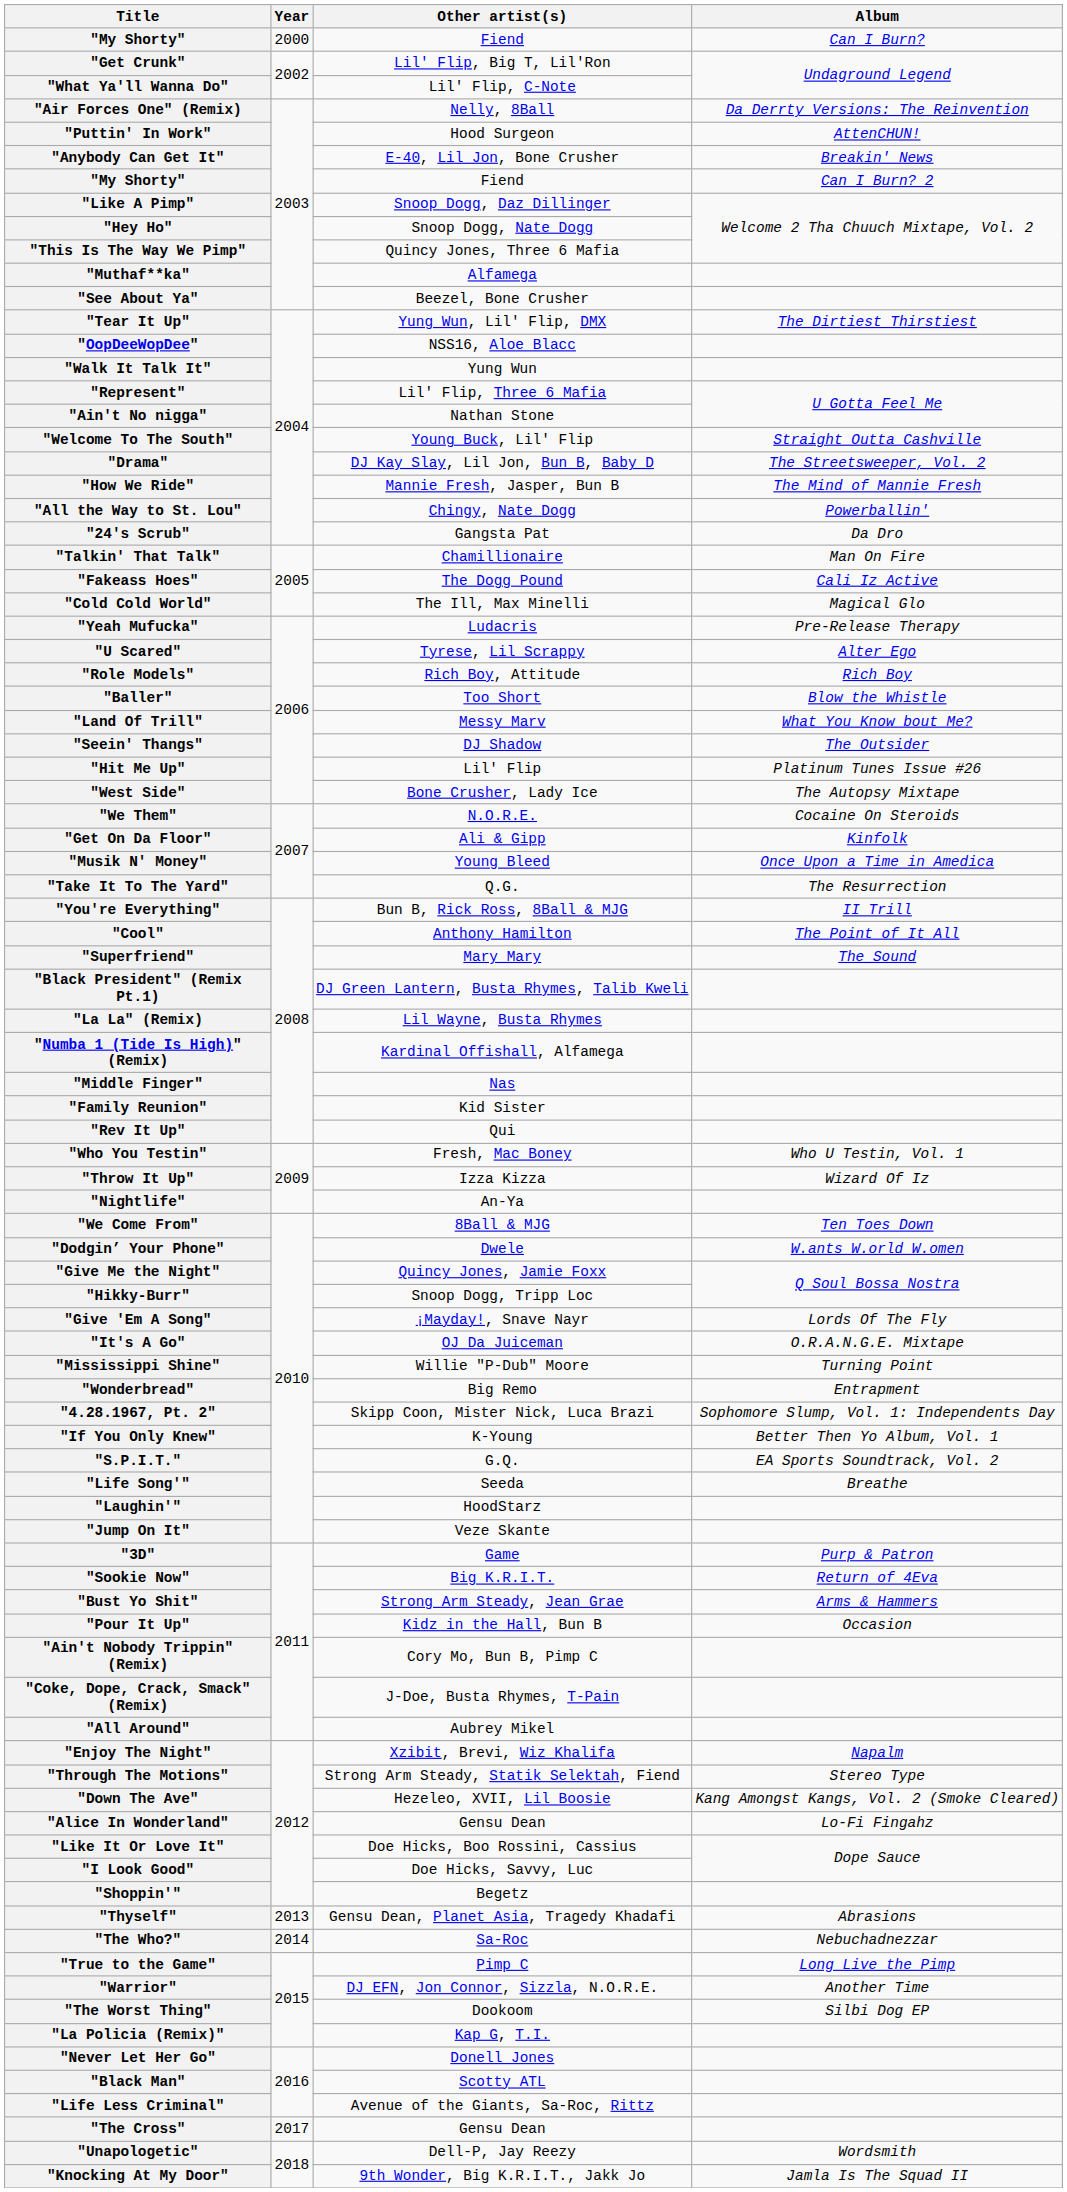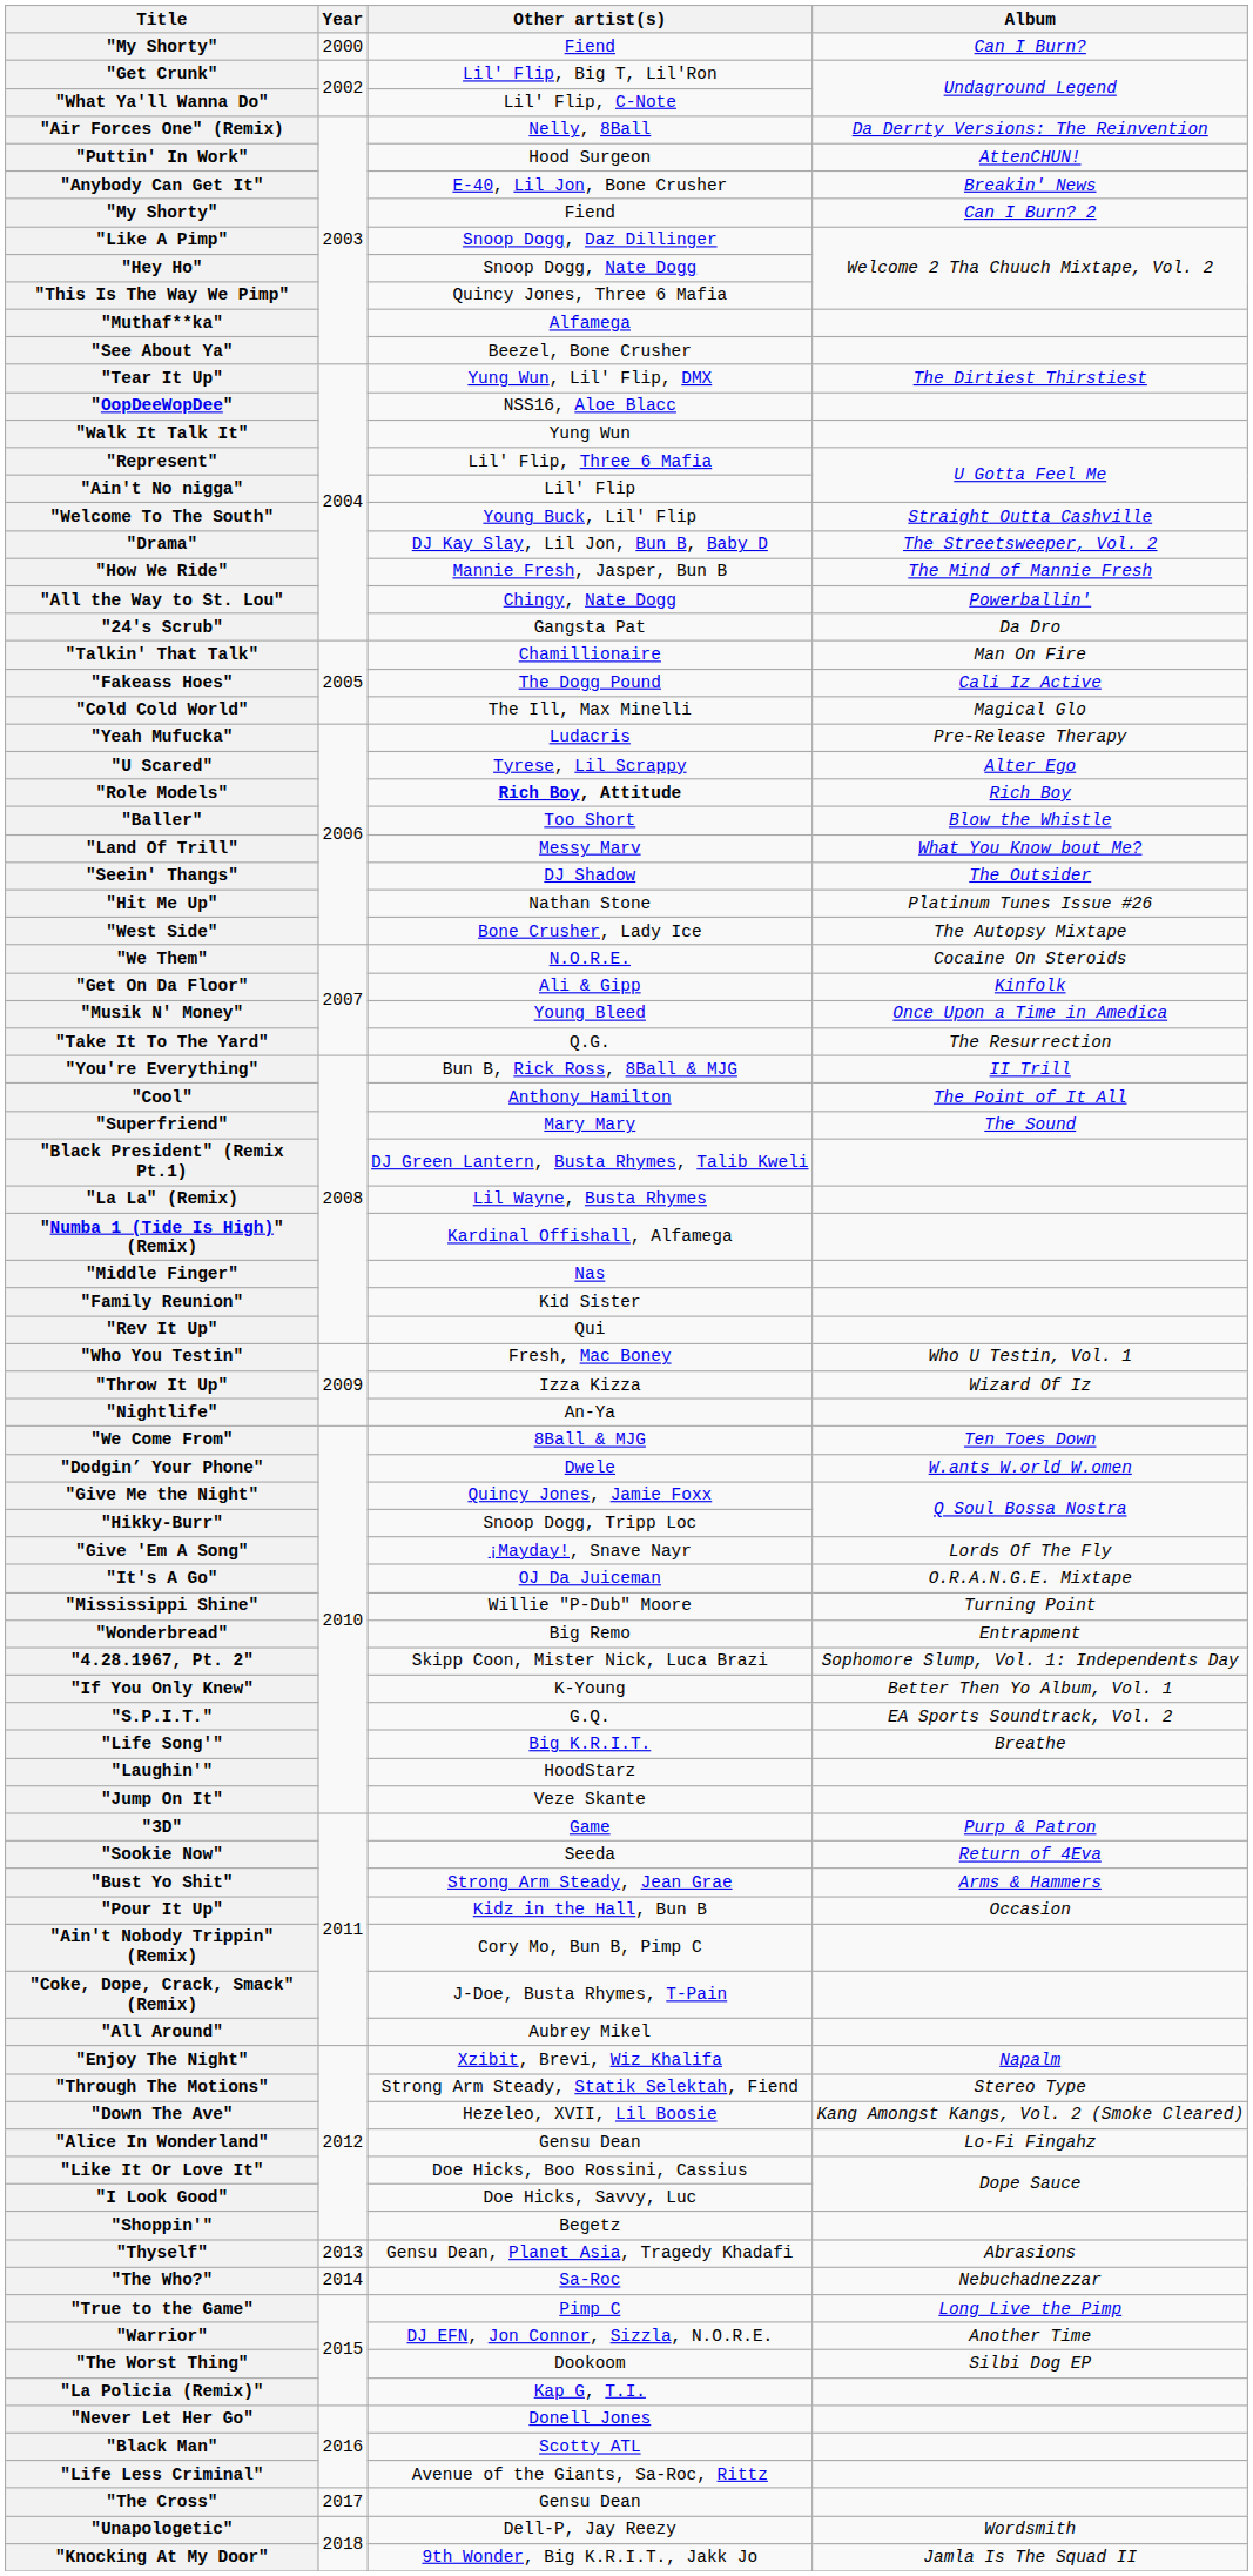 <table class="wikitable plainrowheaders" style="text-align:center;">
 <tr>
 <th scope="col" style="width:18em;">Title</th>
 <th scope="col">Year</th>
 <th scope="col">Other artist(s)</th>
 <th scope="col">Album</th>
 </tr>
 <tr>
 <th scope="row">"My Shorty"</th>
 <td rowspan="1">2000</td>
 <td><a href='#'>Fiend</a></td>
 <td><em><a href='#'>Can I Burn?</a></em></td>
 </tr>
 <tr>
 <th scope="row">"Get Crunk"</th>
 <td rowspan="2">2002</td>
 <td><a href='#'>Lil' Flip</a>, Big T, Lil'Ron</td>
 <td rowspan="2"><em><a href='#'>Undaground Legend</a></em></td>
 </tr>
 <tr>
 <th scope="row">"What Ya'll Wanna Do"</th>
 <td>Lil' Flip, <a href='#'>C-Note</a></td>
 </tr>
 <tr>
 <th scope="row">"Air Forces One" (Remix)</th>
 <td rowspan="9">2003</td>
 <td><a href='#'>Nelly</a>, <a href='#'>8Ball</a></td>
 <td><em><a href='#'>Da Derrty Versions: The Reinvention</a></em></td>
 </tr>
 <tr>
 <th scope="row">"Puttin' In Work"</th>
 <td>Hood Surgeon</td>
 <td><em><a href='#'>AttenCHUN!</a></em></td>
 </tr>
 <tr>
 <th scope="row">"Anybody Can Get It"</th>
 <td><a href='#'>E-40</a>, <a href='#'>Lil Jon</a>, Bone Crusher</td>
 <td><em><a href='#'>Breakin' News</a></em></td>
 </tr>
 <tr>
 <th scope="row">"My Shorty"</th>
 <td>Fiend</td>
 <td><em><a href='#'>Can I Burn? 2</a></em></td>
 </tr>
 <tr>
 <th scope="row">"Like A Pimp"</th>
 <td><a href='#'>Snoop Dogg</a>, <a href='#'>Daz Dillinger</a></td>
 <td rowspan="3"><em>Welcome 2 Tha Chuuch Mixtape, Vol. 2 </em></td>
 </tr>
 <tr>
 <th scope="row">"Hey Ho"</th>
 <td>Snoop Dogg, <a href='#'>Nate Dogg</a></td>
 </tr>
 <tr>
 <th scope="row">"This Is The Way We Pimp"</th>
 <td>Quincy Jones, Three 6 Mafia</td>
 </tr>
 <tr>
 <th scope="row">"Muthaf**ka"</th>
 <td><a href='#'>Alfamega</a></td>
 <td></td>
 </tr>
 <tr>
 <th scope="row">"See About Ya"</th>
 <td>Beezel, Bone Crusher</td>
 <td></td>
 </tr>
 <tr>
 <th scope="row">"Tear It Up"</th>
 <td rowspan="10">2004</td>
 <td><a href='#'>Yung Wun</a>, Lil' Flip, <a href='#'>DMX</a></td>
 <td><em><a href='#'>The Dirtiest Thirstiest</a></em></td>
 </tr>
 <tr>
 <th scope="row">"<a href='#'>OopDeeWopDee</a>"</th>
 <td>NSS16, <a href='#'>Aloe Blacc</a></td>
 <td></td>
 </tr>
 <tr>
 <th scope="row">"Walk It Talk It"</th>
 <td>Yung Wun</td>
 </tr>
 <tr>
 <th scope="row">"Represent"</th>
 <td>Lil' Flip, <a href='#'>Three 6 Mafia</a></td>
 <td rowspan="2"><em><a href='#'>U Gotta Feel Me</a></em></td>
 </tr>
 <tr>
 <th scope="row">"Ain't No nigga"</th>
-<td>Nathan Stone</td>
+<td>Lil' Flip</td>
 </tr>
 <tr>
 <th scope="row">"Welcome To The South"</th>
 <td><a href='#'>Young Buck</a>, Lil' Flip</td>
 <td><em><a href='#'>Straight Outta Cashville</a></em></td>
 </tr>
 <tr>
 <th scope="row">"Drama"</th>
 <td><a href='#'>DJ Kay Slay</a>, Lil Jon, <a href='#'>Bun B</a>, <a href='#'>Baby D</a></td>
 <td><em><a href='#'>The Streetsweeper, Vol. 2</a></em></td>
 </tr>
 <tr>
 <th scope="row">"How We Ride"</th>
 <td><a href='#'>Mannie Fresh</a>, Jasper, Bun B</td>
 <td><em><a href='#'>The Mind of Mannie Fresh</a></em></td>
 </tr>
 <tr>
 <th scope="row">"All the Way to St. Lou"</th>
 <td><a href='#'>Chingy</a>, <a href='#'>Nate Dogg</a></td>
 <td><em><a href='#'>Powerballin'</a></em></td>
 </tr>
 <tr>
 <th scope="row">"24's Scrub"</th>
 <td>Gangsta Pat</td>
 <td><em>Da Dro</em></td>
 </tr>
 <tr>
 <th scope="row">"Talkin' That Talk"</th>
 <td rowspan="3">2005</td>
 <td><a href='#'>Chamillionaire</a></td>
 <td><em>Man On Fire</em></td>
 </tr>
 <tr>
 <th scope="row">"Fakeass Hoes"</th>
 <td><a href='#'>The Dogg Pound</a></td>
 <td><em><a href='#'>Cali Iz Active</a></em></td>
 </tr>
 <tr>
 <th scope="row">"Cold Cold World"</th>
 <td>The Ill, Max Minelli</td>
 <td><em>Magical Glo</em></td>
 </tr>
 <tr>
 <th scope="row">"Yeah Mufucka"</th>
 <td rowspan="8">2006</td>
 <td><a href='#'>Ludacris</a></td>
 <td><em>Pre-Release Therapy</em></td>
 </tr>
 <tr>
 <th scope="row">"U Scared"</th>
 <td><a href='#'>Tyrese</a>, <a href='#'>Lil Scrappy</a></td>
 <td><em><a href='#'>Alter Ego</a></em></td>
 </tr>
 <tr>
 <th scope="row">"Role Models"</th>
-<td><a href='#'>Rich Boy</a>, Attitude</td>
+<td><strong><a href='#'>Rich Boy</a>, Attitude</strong></td>
 <td><em><a href='#'>Rich Boy</a></em></td>
 </tr>
 <tr>
 <th scope="row">"Baller"</th>
 <td><a href='#'>Too Short</a></td>
 <td><em><a href='#'>Blow the Whistle</a></em></td>
 </tr>
 <tr>
 <th scope="row">"Land Of Trill"</th>
 <td><a href='#'>Messy Marv</a></td>
 <td><em><a href='#'>What You Know bout Me?</a></em></td>
 </tr>
 <tr>
 <th scope="row">"Seein' Thangs"</th>
 <td><a href='#'>DJ Shadow</a></td>
 <td><em><a href='#'>The Outsider</a></em></td>
 </tr>
 <tr>
 <th scope="row">"Hit Me Up"</th>
-<td>Lil' Flip</td>
+<td>Nathan Stone</td>
 <td><em>Platinum Tunes Issue #26</em></td>
 </tr>
 <tr>
 <th scope="row">"West Side"</th>
 <td><a href='#'>Bone Crusher</a>, Lady Ice</td>
 <td><em>The Autopsy Mixtape</em></td>
 </tr>
 <tr>
 <th scope="row">"We Them"</th>
 <td rowspan="4">2007</td>
 <td><a href='#'>N.O.R.E.</a></td>
 <td><em>Cocaine On Steroids</em></td>
 </tr>
 <tr>
 <th scope="row">"Get On Da Floor"</th>
 <td><a href='#'>Ali & Gipp</a></td>
 <td><em><a href='#'>Kinfolk</a></em></td>
 </tr>
 <tr>
 <th scope="row">"Musik N' Money"</th>
 <td><a href='#'>Young Bleed</a></td>
 <td><em><a href='#'>Once Upon a Time in Amedica</a></em></td>
 </tr>
 <tr>
 <th scope="row">"Take It To The Yard"</th>
 <td>Q.G.</td>
 <td><em>The Resurrection</em></td>
 </tr>
 <tr>
 <th scope="row">"You're Everything"</th>
 <td rowspan="9">2008</td>
 <td>Bun B, <a href='#'>Rick Ross</a>, <a href='#'>8Ball & MJG</a></td>
 <td><em><a href='#'>II Trill</a></em></td>
 </tr>
 <tr>
 <th scope="row">"Cool"</th>
 <td><a href='#'>Anthony Hamilton</a></td>
 <td><em><a href='#'>The Point of It All</a></em></td>
 </tr>
 <tr>
 <th scope="row">"Superfriend"</th>
 <td><a href='#'>Mary Mary</a></td>
 <td><em><a href='#'>The Sound</a></em></td>
 </tr>
 <tr>
 <th scope="row">"Black President" (Remix Pt.1)</th>
 <td><a href='#'>DJ Green Lantern</a>, <a href='#'>Busta Rhymes</a>, <a href='#'>Talib Kweli</a></td>
 <td></td>
 </tr>
 <tr>
 <th scope="row">"La La" (Remix)</th>
 <td><a href='#'>Lil Wayne</a>, <a href='#'>Busta Rhymes</a></td>
 <td></td>
 </tr>
 <tr>
 <th scope="row">"<a href='#'>Numba 1 (Tide Is High)</a>" (Remix)</th>
 <td><a href='#'>Kardinal Offishall</a>, Alfamega</td>
 </tr>
 <tr>
 <th scope="row">"Middle Finger"</th>
 <td><a href='#'>Nas</a></td>
 <td></td>
 </tr>
 <tr>
 <th scope="row">"Family Reunion"</th>
 <td>Kid Sister</td>
 <td></td>
 </tr>
 <tr>
 <th scope="row">"Rev It Up"</th>
 <td>Qui</td>
 <td></td>
 </tr>
 <tr>
 <th scope="row">"Who You Testin"</th>
 <td rowspan="3">2009</td>
 <td>Fresh, <a href='#'>Mac Boney</a></td>
 <td><em>Who U Testin, Vol. 1</em></td>
 </tr>
 <tr>
 <th scope="row">"Throw It Up"</th>
 <td>Izza Kizza</td>
 <td><em>Wizard Of Iz</em></td>
 </tr>
 <tr>
 <th scope="row">"Nightlife"</th>
 <td>An-Ya</td>
 <td></td>
 </tr>
 <tr>
 <th scope="row">"We Come From"</th>
 <td rowspan="14">2010</td>
 <td><a href='#'>8Ball & MJG</a></td>
 <td><em><a href='#'>Ten Toes Down</a></em></td>
 </tr>
 <tr>
 <th scope="row">"Dodgin’ Your Phone"</th>
 <td><a href='#'>Dwele</a></td>
 <td><em><a href='#'>W.ants W.orld W.omen</a></em></td>
 </tr>
 <tr>
 <th scope="row">"Give Me the Night"</th>
 <td><a href='#'>Quincy Jones</a>, <a href='#'>Jamie Foxx</a></td>
 <td rowspan="2"><em><a href='#'>Q Soul Bossa Nostra</a></em></td>
 </tr>
 <tr>
 <th scope="row">"Hikky-Burr"</th>
 <td>Snoop Dogg, Tripp Loc</td>
 </tr>
 <tr>
 <th scope="row">"Give 'Em A Song"</th>
 <td><a href='#'>¡Mayday!</a>, Snave Nayr</td>
 <td><em>Lords Of The Fly</em></td>
 </tr>
 <tr>
 <th scope="row">"It's A Go"</th>
 <td><a href='#'>OJ Da Juiceman</a></td>
 <td><em>O.R.A.N.G.E. Mixtape</em></td>
 </tr>
 <tr>
 <th scope="row">"Mississippi Shine"</th>
 <td>Willie "P-Dub" Moore</td>
 <td><em>Turning Point</em></td>
 </tr>
 <tr>
 <th scope="row">"Wonderbread"</th>
 <td>Big Remo</td>
 <td><em>Entrapment</em></td>
 </tr>
 <tr>
 <th scope="row">"4.28.1967, Pt. 2"</th>
 <td>Skipp Coon, Mister Nick, Luca Brazi</td>
 <td><em>Sophomore Slump, Vol. 1: Independents Day</em></td>
 </tr>
 <tr>
 <th scope="row">"If You Only Knew"</th>
 <td>K-Young</td>
 <td><em>Better Then Yo Album, Vol. 1</em></td>
 </tr>
 <tr>
 <th scope="row">"S.P.I.T."</th>
 <td>G.Q.</td>
 <td><em>EA Sports Soundtrack, Vol. 2</em></td>
 </tr>
 <tr>
 <th scope="row">"Life Song'"</th>
-<td>Seeda</td>
+<td><a href='#'>Big K.R.I.T.</a></td>
 <td><em>Breathe</em></td>
 </tr>
 <tr>
 <th scope="row">"Laughin'"</th>
 <td>HoodStarz</td>
 <td></td>
 </tr>
 <tr>
 <th scope="row">"Jump On It"</th>
 <td>Veze Skante</td>
 <td></td>
 </tr>
 <tr>
 <th scope="row">"3D"</th>
 <td rowspan="7">2011</td>
 <td><a href='#'>Game</a></td>
 <td><em><a href='#'>Purp & Patron</a></em></td>
 </tr>
 <tr>
 <th scope="row">"Sookie Now"</th>
-<td><a href='#'>Big K.R.I.T.</a></td>
+<td>Seeda</td>
 <td><em><a href='#'>Return of 4Eva</a></em></td>
 </tr>
 <tr>
 <th scope="row">"Bust Yo Shit"</th>
 <td><a href='#'>Strong Arm Steady</a>, <a href='#'>Jean Grae</a></td>
 <td><em><a href='#'>Arms & Hammers</a></em></td>
 </tr>
 <tr>
 <th scope="row">"Pour It Up"</th>
 <td><a href='#'>Kidz in the Hall</a>, Bun B</td>
 <td><em>Occasion</em></td>
 </tr>
 <tr>
 <th scope="row">"Ain't Nobody Trippin" (Remix)</th>
 <td>Cory Mo, Bun B, Pimp C</td>
 <td></td>
 </tr>
 <tr>
 <th scope="row">"Coke, Dope, Crack, Smack" (Remix)</th>
 <td>J-Doe, Busta Rhymes, <a href='#'>T-Pain</a></td>
 <td></td>
 </tr>
 <tr>
 <th scope="row">"All Around"</th>
 <td>Aubrey Mikel</td>
 <td></td>
 </tr>
 <tr>
 <th scope="row">"Enjoy The Night"</th>
 <td rowspan="7">2012</td>
 <td><a href='#'>Xzibit</a>, Brevi, <a href='#'>Wiz Khalifa</a></td>
 <td><em><a href='#'>Napalm</a></em></td>
 </tr>
 <tr>
 <th scope="row">"Through The Motions"</th>
 <td>Strong Arm Steady, <a href='#'>Statik Selektah</a>, Fiend</td>
 <td><em>Stereo Type</em></td>
 </tr>
 <tr>
 <th scope="row">"Down The Ave"</th>
 <td>Hezeleo, XVII, <a href='#'>Lil Boosie</a></td>
 <td><em>Kang Amongst Kangs, Vol. 2 (Smoke Cleared)</em></td>
 </tr>
 <tr>
 <th scope="row">"Alice In Wonderland"</th>
 <td>Gensu Dean</td>
 <td><em>Lo-Fi Fingahz</em></td>
 </tr>
 <tr>
 <th scope="row">"Like It Or Love It"</th>
 <td>Doe Hicks, Boo Rossini, Cassius</td>
 <td rowspan="2"><em>Dope Sauce</em></td>
 </tr>
 <tr>
 <th scope="row">"I Look Good"</th>
 <td>Doe Hicks, Savvy, Luc</td>
 </tr>
 <tr>
 <th scope="row">"Shoppin'"</th>
 <td>Begetz</td>
 <td></td>
 </tr>
 <tr>
 <th scope="row">"Thyself"</th>
 <td rowspan="1">2013</td>
 <td>Gensu Dean, <a href='#'>Planet Asia</a>, Tragedy Khadafi</td>
 <td><em>Abrasions</em></td>
 </tr>
 <tr>
 <th scope="row">"The Who?"</th>
 <td rowspan="1">2014</td>
 <td><a href='#'>Sa-Roc</a></td>
 <td><em>Nebuchadnezzar</em></td>
 </tr>
 <tr>
 <th scope="row">"True to the Game"</th>
 <td rowspan="4">2015</td>
 <td><a href='#'>Pimp C</a></td>
 <td><em><a href='#'>Long Live the Pimp</a></em></td>
 </tr>
 <tr>
 <th scope="row">"Warrior"</th>
 <td><a href='#'>DJ EFN</a>, <a href='#'>Jon Connor</a>, <a href='#'>Sizzla</a>, N.O.R.E.</td>
 <td><em>Another Time</em></td>
 </tr>
 <tr>
 <th scope="row">"The Worst Thing"</th>
 <td>Dookoom</td>
 <td><em>Silbi Dog EP</em></td>
 </tr>
 <tr>
 <th scope="row">"La Policia (Remix)"</th>
 <td><a href='#'>Kap G</a>, <a href='#'>T.I.</a></td>
 <td></td>
 </tr>
 <tr>
 <th scope="row">"Never Let Her Go"</th>
 <td rowspan="3">2016</td>
 <td><a href='#'>Donell Jones</a></td>
 <td></td>
 </tr>
 <tr>
 <th scope="row">"Black Man"</th>
 <td><a href='#'>Scotty ATL</a></td>
 <td></td>
 </tr>
 <tr>
 <th scope="row">"Life Less Criminal"</th>
 <td>Avenue of the Giants, Sa-Roc, <a href='#'>Rittz</a></td>
 <td></td>
 </tr>
 <tr>
 <th scope="row">"The Cross"</th>
 <td rowspan="1">2017</td>
 <td>Gensu Dean</td>
 </tr>
 <tr>
 <th scope="row">"Unapologetic"</th>
 <td rowspan="2">2018</td>
 <td>Dell-P, Jay Reezy</td>
 <td><em>Wordsmith</em></td>
 </tr>
 <tr>
 <th scope="row">"Knocking At My Door"</th>
 <td><a href='#'>9th Wonder</a>, Big K.R.I.T., Jakk Jo</td>
 <td><em>Jamla Is The Squad II</em></td>
 </tr>
 </table>
